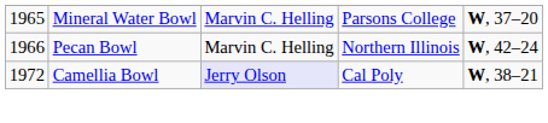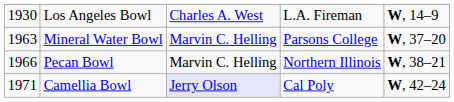 <table class="wikitable">
 <tr>
 </tr>
 <tr>
-<td>1965</td>
+<td>1930</td>
+<td>Los Angeles Bowl</td>
+<td><a href='#'>Charles A. West</a></td>
+<td>L.A. Fireman</td>
+<td><strong>W</strong>, 14–9</td>
+</tr>
+<tr>
+<td>1963</td>
 <td><a href='#'>Mineral Water Bowl</a></td>
 <td><a href='#'>Marvin C. Helling</a></td>
 <td><a href='#'>Parsons College</a></td>
 <td><strong>W</strong>, 37–20</td>
 </tr>
 <tr>
 <td>1966</td>
 <td><a href='#'>Pecan Bowl</a></td>
 <td>Marvin C. Helling</td>
 <td><a href='#'>Northern Illinois</a></td>
-<td><strong>W</strong>, 42–24</td>
+<td><strong>W</strong>, 38–21</td>
 </tr>
 <tr>
-<td>1972</td>
+<td>1971</td>
 <td><a href='#'>Camellia Bowl</a></td>
 <td style="background: lavender;"><a href='#'>Jerry Olson</a></td>
 <td><a href='#'>Cal Poly</a></td>
-<td><strong>W</strong>, 38–21</td>
+<td><strong>W</strong>, 42–24</td>
 </tr>
 </table>
